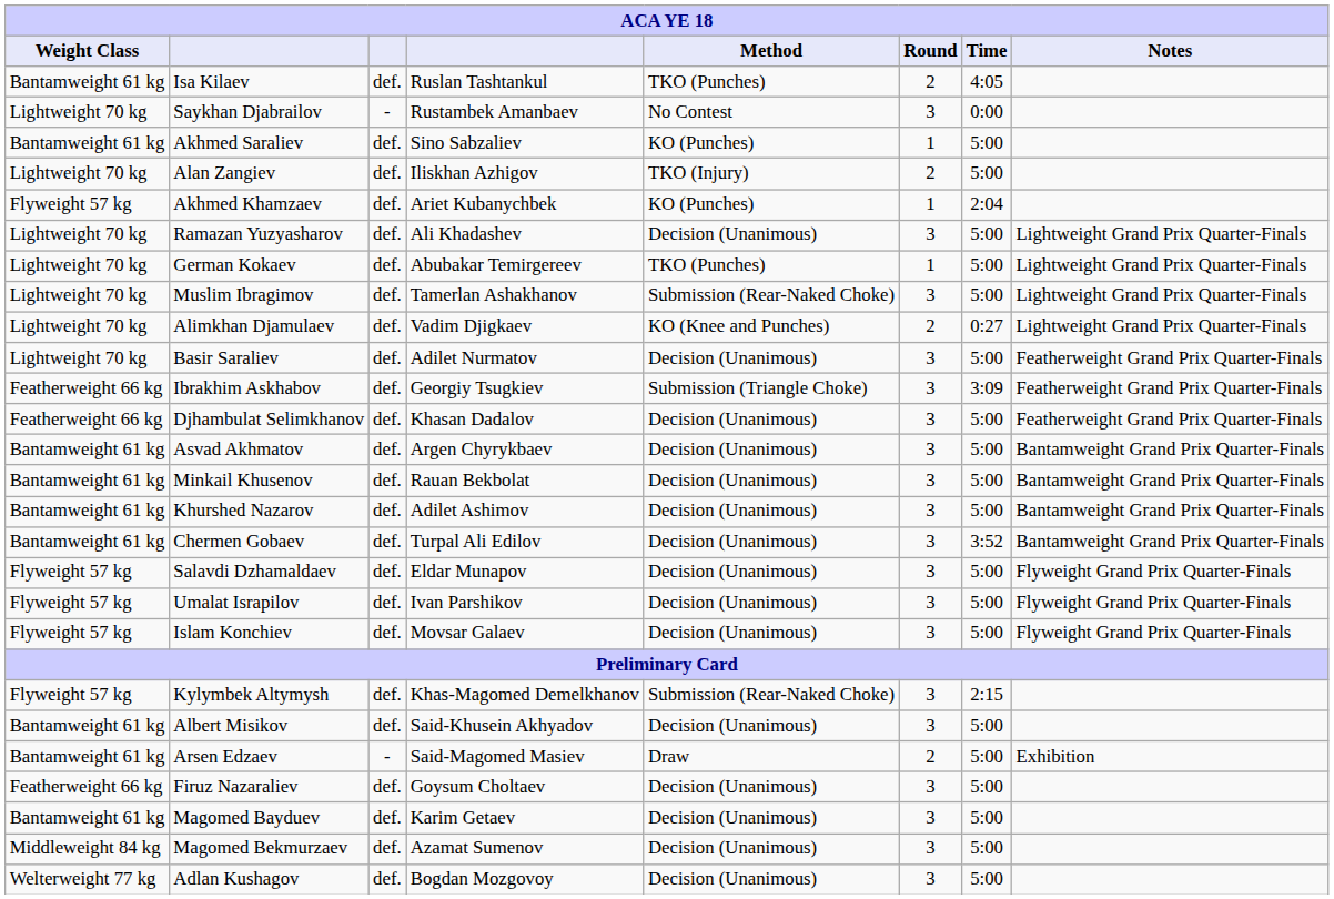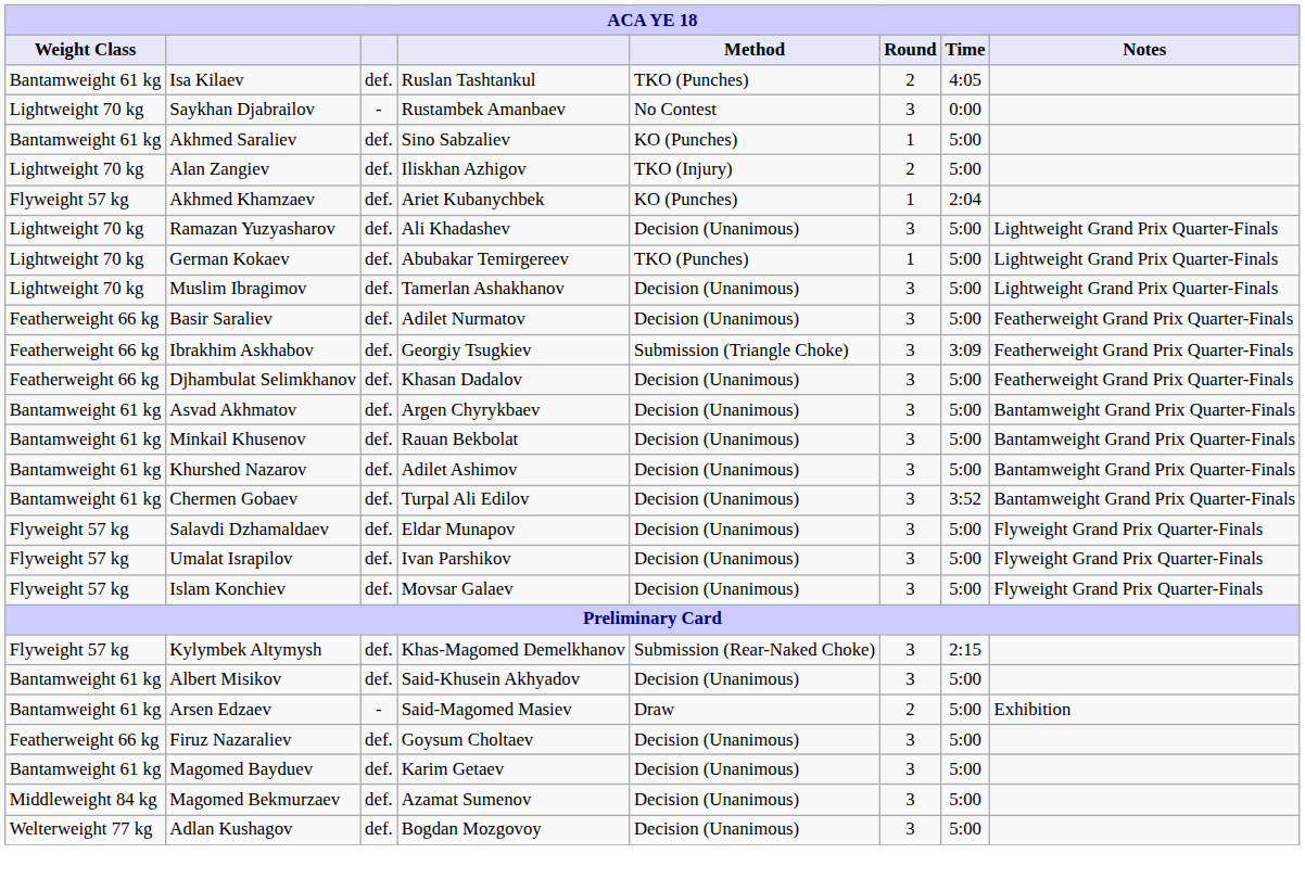 <table class="wikitable" style="font-size: 80%;">
 <tr>
 <th colspan="8" style="background-color: #ccf; color: #000080; text-align: center;"><strong>ACA YE 18</strong></th>
 </tr>
 <tr>
 <th colspan="1" style="background-color: #E6E8FA; color: #000000; text-align: center;">Weight Class</th>
 <th colspan="1" style="background-color: #E6E8FA; color: #000000; text-align: center;"></th>
 <th colspan="1" style="background-color: #E6E8FA; color: #000000; text-align: center;"></th>
 <th colspan="1" style="background-color: #E6E8FA; color: #000000; text-align: center;"></th>
 <th colspan="1" style="background-color: #E6E8FA; color: #000000; text-align: center;">Method</th>
 <th colspan="1" style="background-color: #E6E8FA; color: #000000; text-align: center;">Round</th>
 <th colspan="1" style="background-color: #E6E8FA; color: #000000; text-align: center;">Time</th>
 <th colspan="1" style="background-color: #E6E8FA; color: #000000; text-align: center;">Notes</th>
 </tr>
 <tr>
 <td>Bantamweight 61 kg</td>
 <td> Isa Kilaev</td>
 <td>def.</td>
 <td> Ruslan Tashtankul</td>
 <td>TKO (Punches)</td>
 <td align=center>2</td>
 <td align=center>4:05</td>
 <td></td>
 </tr>
 <tr>
 <td>Lightweight 70 kg</td>
 <td> Saykhan Djabrailov</td>
 <td align=center>-</td>
 <td> Rustambek Amanbaev</td>
 <td>No Contest</td>
 <td align=center>3</td>
 <td align=center>0:00</td>
 <td></td>
 </tr>
 <tr>
 <td>Bantamweight 61 kg</td>
 <td> Akhmed Saraliev</td>
 <td>def.</td>
 <td> Sino Sabzaliev</td>
 <td>KO (Punches)</td>
 <td align=center>1</td>
 <td align=center>5:00</td>
 <td></td>
 </tr>
 <tr>
 <td>Lightweight 70 kg</td>
 <td> Alan Zangiev</td>
 <td>def.</td>
 <td> Iliskhan Azhigov</td>
 <td>TKO (Injury)</td>
 <td align=center>2</td>
 <td align=center>5:00</td>
 <td></td>
 </tr>
 <tr>
 <td>Flyweight 57 kg</td>
 <td> Akhmed Khamzaev</td>
 <td>def.</td>
 <td> Ariet Kubanychbek</td>
 <td>KO (Punches)</td>
 <td align=center>1</td>
 <td align=center>2:04</td>
 <td></td>
 </tr>
 <tr>
 <td>Lightweight 70 kg</td>
 <td> Ramazan Yuzyasharov</td>
 <td>def.</td>
 <td> Ali Khadashev</td>
 <td>Decision (Unanimous)</td>
 <td align=center>3</td>
 <td align=center>5:00</td>
 <td>Lightweight Grand Prix Quarter-Finals</td>
 </tr>
 <tr>
 <td>Lightweight 70 kg</td>
 <td> German Kokaev</td>
 <td>def.</td>
 <td> Abubakar Temirgereev</td>
 <td>TKO (Punches)</td>
 <td align=center>1</td>
 <td align="center">5:00</td>
 <td>Lightweight Grand Prix Quarter-Finals</td>
 </tr>
 <tr>
 <td>Lightweight 70 kg</td>
 <td> Muslim Ibragimov</td>
 <td>def.</td>
 <td> Tamerlan Ashakhanov</td>
-<td>Submission (Rear-Naked Choke)</td>
+<td>Decision (Unanimous)</td>
 <td align=center>3</td>
 <td align=center>5:00</td>
 <td>Lightweight Grand Prix Quarter-Finals</td>
 </tr>
 <tr>
-<td>Lightweight 70 kg</td>
-<td> Alimkhan Djamulaev</td>
-<td>def.</td>
-<td> Vadim Djigkaev</td>
-<td>KO (Knee and Punches)</td>
-<td align=center>2</td>
-<td align=center>0:27</td>
-<td>Lightweight Grand Prix Quarter-Finals</td>
-</tr>
-<tr>
-<td>Lightweight 70 kg</td>
+<td>Featherweight 66 kg</td>
 <td> Basir Saraliev</td>
 <td>def.</td>
 <td> Adilet Nurmatov</td>
 <td>Decision (Unanimous)</td>
 <td align=center>3</td>
 <td align=center>5:00</td>
 <td>Featherweight Grand Prix Quarter-Finals</td>
 </tr>
 <tr>
 <td>Featherweight 66 kg</td>
 <td> Ibrakhim Askhabov</td>
 <td>def.</td>
 <td> Georgiy Tsugkiev</td>
 <td>Submission (Triangle Choke)</td>
 <td align=center>3</td>
 <td align=center>3:09</td>
 <td>Featherweight Grand Prix Quarter-Finals</td>
 </tr>
 <tr>
 <td>Featherweight 66 kg</td>
 <td> Djhambulat Selimkhanov</td>
 <td>def.</td>
 <td> Khasan Dadalov</td>
 <td>Decision (Unanimous)</td>
 <td align=center>3</td>
 <td align=center>5:00</td>
 <td>Featherweight Grand Prix Quarter-Finals</td>
 </tr>
 <tr>
 <td>Bantamweight 61 kg</td>
 <td> Asvad Akhmatov</td>
 <td>def.</td>
 <td> Argen Chyrykbaev</td>
 <td>Decision (Unanimous)</td>
 <td align=center>3</td>
 <td align=center>5:00</td>
 <td>Bantamweight Grand Prix Quarter-Finals</td>
 </tr>
 <tr>
 <td>Bantamweight 61 kg</td>
 <td> Minkail Khusenov</td>
 <td>def.</td>
 <td> Rauan Bekbolat</td>
 <td>Decision (Unanimous)</td>
 <td align=center>3</td>
 <td align=center>5:00</td>
 <td>Bantamweight Grand Prix Quarter-Finals</td>
 </tr>
 <tr>
 <td>Bantamweight 61 kg</td>
 <td> Khurshed Nazarov</td>
 <td>def.</td>
 <td> Adilet Ashimov</td>
 <td>Decision (Unanimous)</td>
 <td align=center>3</td>
 <td align=center>5:00</td>
 <td>Bantamweight Grand Prix Quarter-Finals</td>
 </tr>
 <tr>
 <td>Bantamweight 61 kg</td>
 <td> Chermen Gobaev</td>
 <td>def.</td>
 <td> Turpal Ali Edilov</td>
 <td>Decision (Unanimous)</td>
 <td align=center>3</td>
 <td align=center>3:52</td>
 <td>Bantamweight Grand Prix Quarter-Finals</td>
 </tr>
 <tr>
 <td>Flyweight 57 kg</td>
 <td> Salavdi Dzhamaldaev</td>
 <td>def.</td>
 <td> Eldar Munapov</td>
 <td>Decision (Unanimous)</td>
 <td align="center">3</td>
 <td align="center">5:00</td>
 <td>Flyweight Grand Prix Quarter-Finals</td>
 </tr>
 <tr>
 <td>Flyweight 57 kg</td>
 <td> Umalat Israpilov</td>
 <td>def.</td>
 <td> Ivan Parshikov</td>
 <td>Decision (Unanimous)</td>
 <td align=center>3</td>
 <td align=center>5:00</td>
 <td>Flyweight Grand Prix Quarter-Finals</td>
 </tr>
 <tr>
 <td>Flyweight 57 kg</td>
 <td> Islam Konchiev</td>
 <td>def.</td>
 <td> Movsar Galaev</td>
 <td>Decision (Unanimous)</td>
 <td align=center>3</td>
 <td align=center>5:00</td>
 <td>Flyweight Grand Prix Quarter-Finals</td>
 </tr>
 <tr>
 <th colspan="8" style="background-color: #ccf; color: #000080; text-align: center;"><strong>Preliminary Card</strong></th>
 </tr>
 <tr>
 <td>Flyweight 57 kg</td>
 <td> Kylymbek Altymysh</td>
 <td>def.</td>
 <td> Khas-Magomed Demelkhanov</td>
 <td>Submission (Rear-Naked Choke)</td>
 <td align=center>3</td>
 <td align=center>2:15</td>
 <td></td>
 </tr>
 <tr>
 <td>Bantamweight 61 kg</td>
 <td> Albert Misikov</td>
 <td>def.</td>
 <td> Said-Khusein Akhyadov</td>
 <td>Decision (Unanimous)</td>
 <td align=center>3</td>
 <td align=center>5:00</td>
 <td></td>
 </tr>
 <tr>
 <td>Bantamweight 61 kg</td>
 <td> Arsen Edzaev</td>
 <td align="center">-</td>
 <td> Said-Magomed Masiev</td>
 <td>Draw</td>
 <td align="center">2</td>
 <td align="center">5:00</td>
 <td>Exhibition</td>
 </tr>
 <tr>
 <td>Featherweight 66 kg</td>
 <td> Firuz Nazaraliev</td>
 <td>def.</td>
 <td> Goysum Choltaev</td>
 <td>Decision (Unanimous)</td>
 <td align=center>3</td>
 <td align=center>5:00</td>
 <td></td>
 </tr>
 <tr>
 <td>Bantamweight 61 kg</td>
 <td> Magomed Bayduev</td>
 <td>def.</td>
 <td> Karim Getaev</td>
 <td>Decision (Unanimous)</td>
 <td align=center>3</td>
 <td align=center>5:00</td>
 <td></td>
 </tr>
 <tr>
 <td>Middleweight 84 kg</td>
 <td> Magomed Bekmurzaev</td>
 <td>def.</td>
 <td> Azamat Sumenov</td>
 <td>Decision (Unanimous)</td>
 <td align=center>3</td>
 <td align=center>5:00</td>
 <td></td>
 </tr>
 <tr>
 <td>Welterweight 77 kg</td>
 <td> Adlan Kushagov</td>
 <td>def.</td>
 <td> Bogdan Mozgovoy</td>
 <td>Decision (Unanimous)</td>
 <td align=center>3</td>
 <td align=center>5:00</td>
 <td></td>
 </tr>
 </table>
